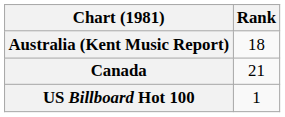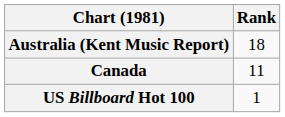 <table class="wikitable sortable plainrowheaders">
 <tr>
 <th scope="col">Chart (1981)</th>
 <th scope="col">Rank</th>
 </tr>
 <tr>
 <th scope="row">Australia (Kent Music Report)</th>
 <td align="center">18</td>
 </tr>
 <tr>
 <th scope="row">Canada</th>
-<td style="text-align:center;">21</td>
+<td style="text-align:center;">11</td>
 </tr>
 <tr>
 <th scope="row">US <em>Billboard</em> Hot 100</th>
 <td style="text-align:center;">1</td>
 </tr>
 </table>
